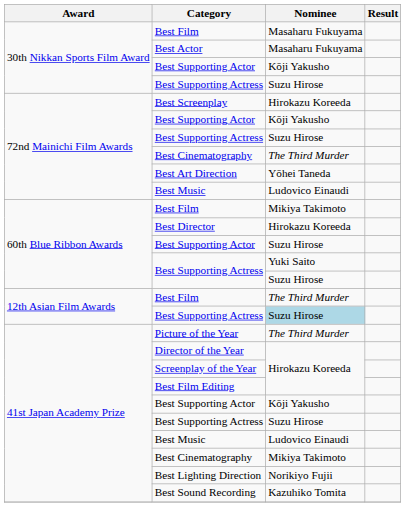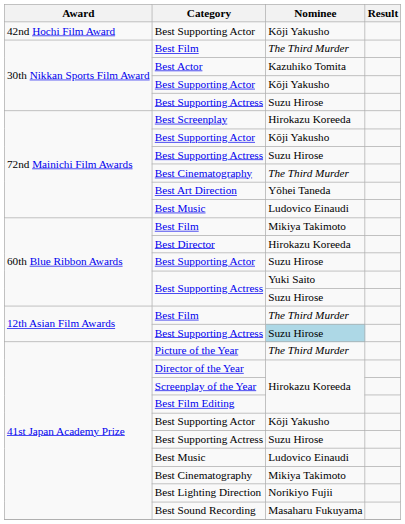 <table class="wikitable sortable">
 <tr>
 <th>Award</th>
 <th>Category</th>
 <th>Nominee</th>
 <th>Result</th>
 </tr>
 <tr>
+<td>42nd <a href='#'>Hochi Film Award</a></td>
+<td>Best Supporting Actor</td>
+<td>Kōji Yakusho</td>
+<td></td>
+</tr>
+<tr>
 <td rowspan=4>30th <a href='#'>Nikkan Sports Film Award</a></td>
 <td><a href='#'>Best Film</a></td>
-<td>Masaharu Fukuyama</td>
+<td><em>The Third Murder</em></td>
 <td></td>
 </tr>
 <tr>
 <td><a href='#'>Best Actor</a></td>
-<td>Masaharu Fukuyama</td>
+<td>Kazuhiko Tomita</td>
 <td></td>
 </tr>
 <tr>
 <td><a href='#'>Best Supporting Actor</a></td>
 <td>Kōji Yakusho</td>
 <td></td>
 </tr>
 <tr>
 <td><a href='#'>Best Supporting Actress</a></td>
 <td>Suzu Hirose</td>
 <td></td>
 </tr>
 <tr>
 <td rowspan=6>72nd <a href='#'>Mainichi Film Awards</a></td>
 <td><a href='#'>Best Screenplay</a></td>
 <td>Hirokazu Koreeda</td>
 <td></td>
 </tr>
 <tr>
 <td><a href='#'>Best Supporting Actor</a></td>
 <td>Kōji Yakusho</td>
 <td></td>
 </tr>
 <tr>
 <td><a href='#'>Best Supporting Actress</a></td>
 <td>Suzu Hirose</td>
 <td></td>
 </tr>
 <tr>
 <td><a href='#'>Best Cinematography</a></td>
 <td><em>The Third Murder</em></td>
 <td></td>
 </tr>
 <tr>
 <td><a href='#'>Best Art Direction</a></td>
 <td>Yōhei Taneda</td>
 <td></td>
 </tr>
 <tr>
 <td><a href='#'>Best Music</a></td>
 <td>Ludovico Einaudi</td>
 <td></td>
 </tr>
 <tr>
 <td rowspan=5>60th <a href='#'>Blue Ribbon Awards</a></td>
 <td><a href='#'>Best Film</a></td>
 <td>Mikiya Takimoto</td>
 <td></td>
 </tr>
 <tr>
 <td><a href='#'>Best Director</a></td>
 <td>Hirokazu Koreeda</td>
 <td></td>
 </tr>
 <tr>
 <td><a href='#'>Best Supporting Actor</a></td>
 <td>Suzu Hirose</td>
 <td></td>
 </tr>
 <tr>
 <td rowspan=2><a href='#'>Best Supporting Actress</a></td>
 <td>Yuki Saito</td>
 <td></td>
 </tr>
 <tr>
 <td>Suzu Hirose</td>
 <td></td>
 </tr>
 <tr>
 <td rowspan=2><a href='#'>12th Asian Film Awards</a></td>
 <td><a href='#'>Best Film</a></td>
 <td><em>The Third Murder</em></td>
 <td></td>
 </tr>
 <tr>
 <td><a href='#'>Best Supporting Actress</a></td>
 <td style="background: lightblue;">Suzu Hirose</td>
 <td></td>
 </tr>
 <tr>
 <td rowspan=10><a href='#'>41st Japan Academy Prize</a></td>
 <td><a href='#'>Picture of the Year</a></td>
 <td><em>The Third Murder</em></td>
 <td></td>
 </tr>
 <tr>
 <td><a href='#'>Director of the Year</a></td>
 <td rowspan=3>Hirokazu Koreeda</td>
 <td></td>
 </tr>
 <tr>
 <td><a href='#'>Screenplay of the Year</a></td>
 <td></td>
 </tr>
 <tr>
 <td><a href='#'>Best Film Editing</a></td>
 <td></td>
 </tr>
 <tr>
 <td>Best Supporting Actor</td>
 <td>Kōji Yakusho</td>
 <td></td>
 </tr>
 <tr>
 <td>Best Supporting Actress</td>
 <td>Suzu Hirose</td>
 <td></td>
 </tr>
 <tr>
 <td>Best Music</td>
 <td>Ludovico Einaudi</td>
 <td></td>
 </tr>
 <tr>
 <td>Best Cinematography</td>
 <td>Mikiya Takimoto</td>
 <td></td>
 </tr>
 <tr>
 <td>Best Lighting Direction</td>
 <td>Norikiyo Fujii</td>
 <td></td>
 </tr>
 <tr>
 <td>Best Sound Recording</td>
-<td>Kazuhiko Tomita</td>
+<td>Masaharu Fukuyama</td>
 <td></td>
 </tr>
 <tr>
 </tr>
 </table>
